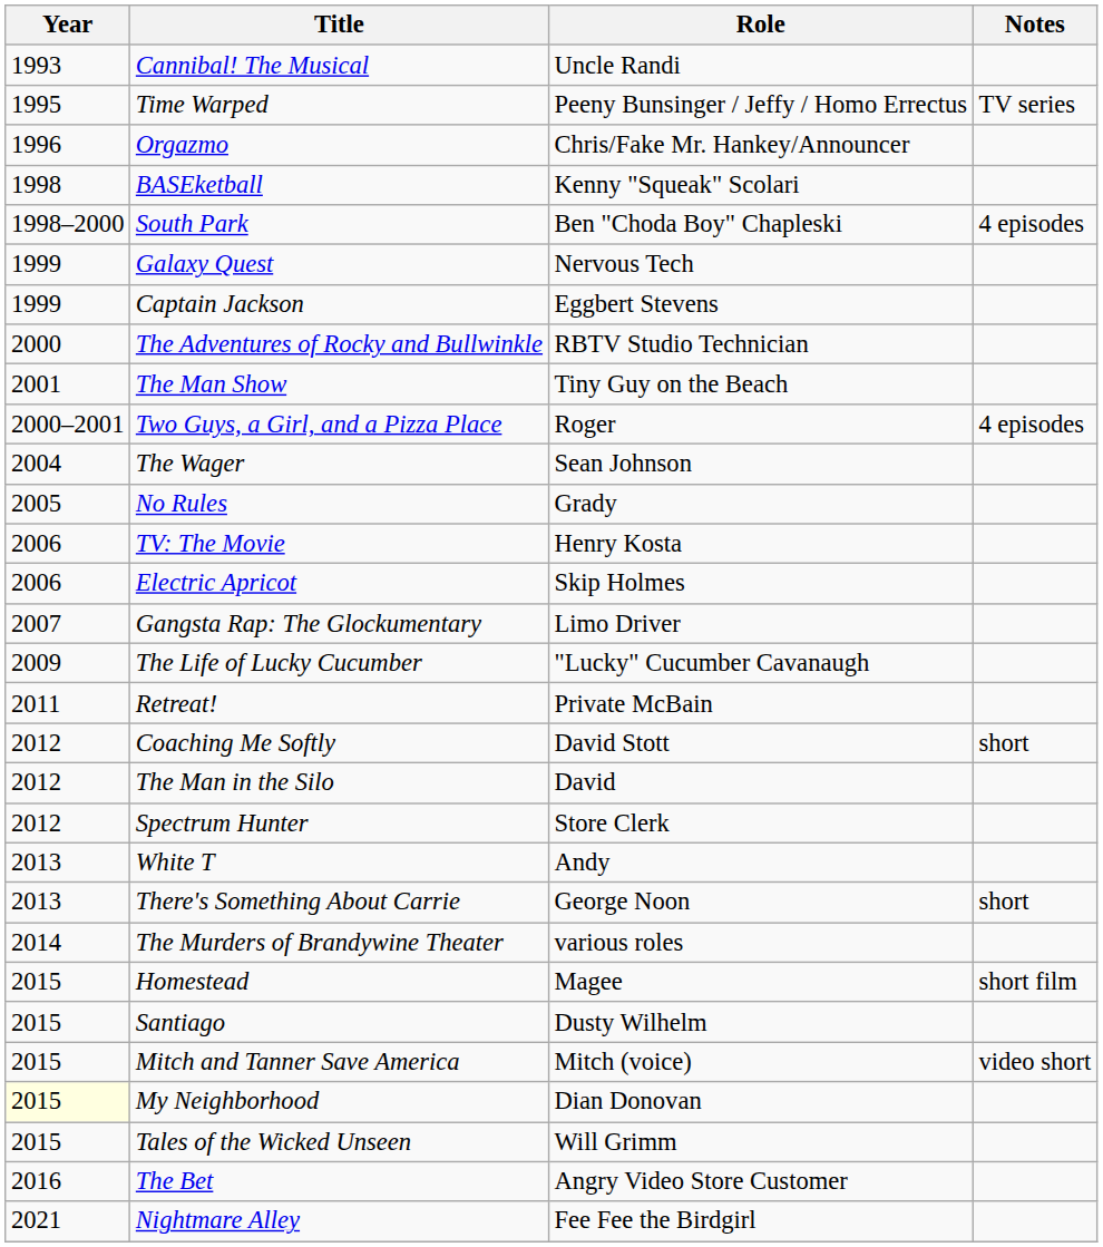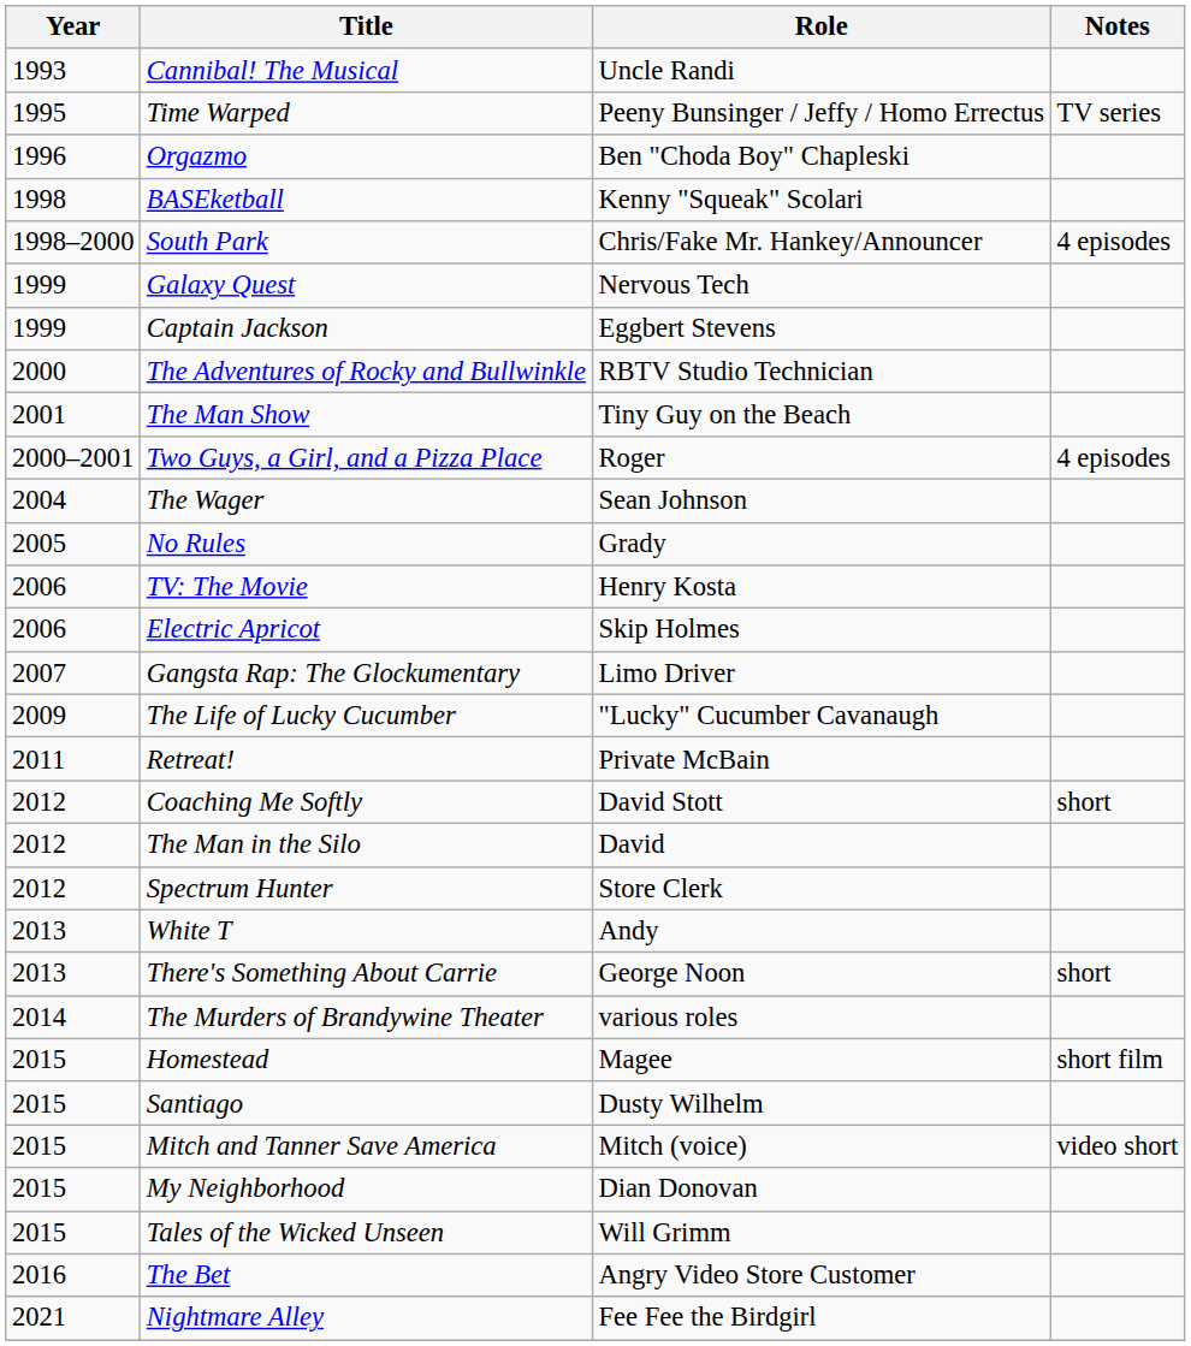 <table class="wikitable sortable">
 <tr>
 <th>Year</th>
 <th>Title</th>
 <th>Role</th>
 <th class="unsortable">Notes</th>
 </tr>
 <tr>
 <td>1993</td>
 <td><em><a href='#'>Cannibal! The Musical</a></em></td>
 <td>Uncle Randi</td>
 <td></td>
 </tr>
 <tr>
 <td>1995</td>
 <td><em>Time Warped</em></td>
 <td>Peeny Bunsinger / Jeffy / Homo Errectus</td>
 <td>TV series</td>
 </tr>
 <tr>
 <td>1996</td>
 <td><em><a href='#'>Orgazmo</a></em></td>
-<td>Chris/Fake Mr. Hankey/Announcer</td>
+<td>Ben "Choda Boy" Chapleski</td>
 <td></td>
 </tr>
 <tr>
 <td>1998</td>
 <td><em><a href='#'>BASEketball</a></em></td>
 <td>Kenny "Squeak" Scolari</td>
 <td></td>
 </tr>
 <tr>
 <td>1998–2000</td>
 <td><em><a href='#'>South Park</a></em></td>
-<td>Ben "Choda Boy" Chapleski</td>
+<td>Chris/Fake Mr. Hankey/Announcer</td>
 <td>4 episodes</td>
 </tr>
 <tr>
 <td>1999</td>
 <td><em><a href='#'>Galaxy Quest</a></em></td>
 <td>Nervous Tech</td>
 <td></td>
 </tr>
 <tr>
 <td>1999</td>
 <td><em>Captain Jackson</em></td>
 <td>Eggbert Stevens</td>
 <td></td>
 </tr>
 <tr>
 <td>2000</td>
 <td><em><a href='#'>The Adventures of Rocky and Bullwinkle</a></em></td>
 <td>RBTV Studio Technician</td>
 <td></td>
 </tr>
 <tr>
 <td>2001</td>
 <td><em><a href='#'>The Man Show</a></em></td>
 <td>Tiny Guy on the Beach</td>
 <td></td>
 </tr>
 <tr>
 <td>2000–2001</td>
 <td><em><a href='#'>Two Guys, a Girl, and a Pizza Place</a></em></td>
 <td>Roger</td>
 <td>4 episodes</td>
 </tr>
 <tr>
 <td>2004</td>
 <td><em>The Wager</em></td>
 <td>Sean Johnson</td>
 <td></td>
 </tr>
 <tr>
 <td>2005</td>
 <td><em><a href='#'>No Rules</a></em></td>
 <td>Grady</td>
 <td></td>
 </tr>
 <tr>
 <td>2006</td>
 <td><em><a href='#'>TV: The Movie</a></em></td>
 <td>Henry Kosta</td>
 <td></td>
 </tr>
 <tr>
 <td>2006</td>
 <td><em><a href='#'>Electric Apricot</a></em></td>
 <td>Skip Holmes</td>
 <td></td>
 </tr>
 <tr>
 <td>2007</td>
 <td><em>Gangsta Rap: The Glockumentary</em></td>
 <td>Limo Driver</td>
 <td></td>
 </tr>
 <tr>
 <td>2009</td>
 <td><em>The Life of Lucky Cucumber</em></td>
 <td>"Lucky" Cucumber Cavanaugh</td>
 <td></td>
 </tr>
 <tr>
 <td>2011</td>
 <td><em>Retreat!</em></td>
 <td>Private McBain</td>
 <td></td>
 </tr>
 <tr>
 <td>2012</td>
 <td><em>Coaching Me Softly</em></td>
 <td>David Stott</td>
 <td>short</td>
 </tr>
 <tr>
 <td>2012</td>
 <td><em>The Man in the Silo</em></td>
 <td>David</td>
 <td></td>
 </tr>
 <tr>
 <td>2012</td>
 <td><em>Spectrum Hunter</em></td>
 <td>Store Clerk</td>
 <td></td>
 </tr>
 <tr>
 <td>2013</td>
 <td><em>White T</em></td>
 <td>Andy</td>
 <td></td>
 </tr>
 <tr>
 <td>2013</td>
 <td><em>There's Something About Carrie</em></td>
 <td>George Noon</td>
 <td>short</td>
 </tr>
 <tr>
 <td>2014</td>
 <td><em>The Murders of Brandywine Theater</em></td>
 <td>various roles</td>
 <td></td>
 </tr>
 <tr>
 <td>2015</td>
 <td><em>Homestead</em></td>
 <td>Magee</td>
 <td>short film</td>
 </tr>
 <tr>
 <td>2015</td>
 <td><em>Santiago</em></td>
 <td>Dusty Wilhelm</td>
 <td></td>
 </tr>
 <tr>
 <td>2015</td>
 <td><em>Mitch and Tanner Save America</em></td>
 <td>Mitch (voice)</td>
 <td>video short</td>
 </tr>
 <tr>
-<td style="background: lightyellow;">2015</td>
+<td>2015</td>
 <td><em>My Neighborhood</em></td>
 <td>Dian Donovan</td>
 <td></td>
 </tr>
 <tr>
 <td>2015</td>
 <td><em>Tales of the Wicked Unseen</em></td>
 <td>Will Grimm</td>
 <td></td>
 </tr>
 <tr>
 <td>2016</td>
 <td><em><a href='#'>The Bet</a></em></td>
 <td>Angry Video Store Customer</td>
 <td></td>
 </tr>
 <tr>
 <td>2021</td>
 <td><em><a href='#'>Nightmare Alley</a></em></td>
 <td>Fee Fee the Birdgirl</td>
 <td></td>
 </tr>
 <tr>
 </tr>
 </table>
